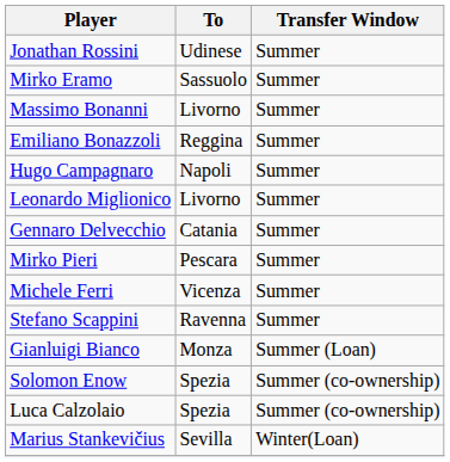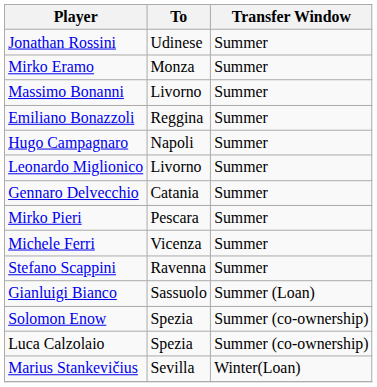 <table class="wikitable">
 <tr>
 <th>Player</th>
 <th>To</th>
 <th>Transfer Window</th>
 </tr>
 <tr>
 <td><a href='#'>Jonathan Rossini</a></td>
 <td>Udinese</td>
 <td>Summer</td>
 </tr>
 <tr>
 <td><a href='#'>Mirko Eramo</a></td>
-<td>Sassuolo</td>
+<td>Monza</td>
 <td>Summer</td>
 </tr>
 <tr>
 <td><a href='#'>Massimo Bonanni</a></td>
 <td>Livorno</td>
 <td>Summer</td>
 </tr>
 <tr>
 <td><a href='#'>Emiliano Bonazzoli</a></td>
 <td>Reggina</td>
 <td>Summer</td>
 </tr>
 <tr>
 <td><a href='#'>Hugo Campagnaro</a></td>
 <td>Napoli</td>
 <td>Summer</td>
 </tr>
 <tr>
 <td><a href='#'>Leonardo Miglionico</a></td>
 <td>Livorno</td>
 <td>Summer</td>
 </tr>
 <tr>
 <td><a href='#'>Gennaro Delvecchio</a></td>
 <td>Catania</td>
 <td>Summer</td>
 </tr>
 <tr>
 <td><a href='#'>Mirko Pieri</a></td>
 <td>Pescara</td>
 <td>Summer</td>
 </tr>
 <tr>
 <td><a href='#'>Michele Ferri</a></td>
 <td>Vicenza</td>
 <td>Summer</td>
 </tr>
 <tr>
 <td><a href='#'>Stefano Scappini</a></td>
 <td>Ravenna</td>
 <td>Summer</td>
 </tr>
 <tr>
 <td><a href='#'>Gianluigi Bianco</a></td>
-<td>Monza</td>
+<td>Sassuolo</td>
 <td>Summer (Loan)</td>
 </tr>
 <tr>
 <td><a href='#'>Solomon Enow</a></td>
 <td>Spezia</td>
 <td>Summer (co-ownership)</td>
 </tr>
 <tr>
 <td>Luca Calzolaio</td>
 <td>Spezia</td>
 <td>Summer (co-ownership)</td>
 </tr>
 <tr>
 <td><a href='#'>Marius Stankevičius</a></td>
 <td>Sevilla</td>
 <td>Winter(Loan)</td>
 </tr>
 <tr>
 </tr>
 </table>
